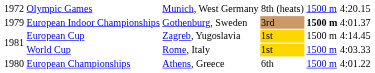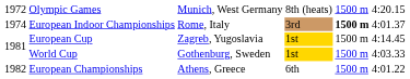 <table>
 <tr>
 <td>1972</td>
 <td><a href='#'>Olympic Games</a></td>
 <td><a href='#'>Munich</a>, West Germany</td>
 <td>8th (heats)</td>
 <td><a href='#'>1500 m</a></td>
 <td>4:20.15</td>
 </tr>
 <tr>
-<td>1979</td>
+<td>1974</td>
 <td><a href='#'>European Indoor Championships</a></td>
-<td><a href='#'>Gothenburg</a>, Sweden</td>
+<td><a href='#'>Rome</a>, Italy</td>
 <td bgcolor=cc9966>3rd</td>
 <td><strong>1500 m</strong></td>
 <td>4:01.37</td>
 </tr>
 <tr>
 <td rowspan=2>1981</td>
 <td><a href='#'>European Cup</a></td>
 <td><a href='#'>Zagreb</a>, Yugoslavia</td>
 <td bgcolor=gold>1st</td>
 <td>1500 m</td>
 <td>4:14.45</td>
 </tr>
 <tr>
 <td><a href='#'>World Cup</a></td>
-<td><a href='#'>Rome</a>, Italy</td>
+<td><a href='#'>Gothenburg</a>, Sweden</td>
 <td bgcolor=gold>1st</td>
 <td><a href='#'>1500 m</a></td>
 <td>4:03.33</td>
 </tr>
 <tr>
-<td>1980</td>
+<td>1982</td>
 <td><a href='#'>European Championships</a></td>
 <td><a href='#'>Athens</a>, Greece</td>
 <td>6th</td>
 <td><a href='#'>1500 m</a></td>
 <td>4:01.22</td>
 </tr>
 </table>
